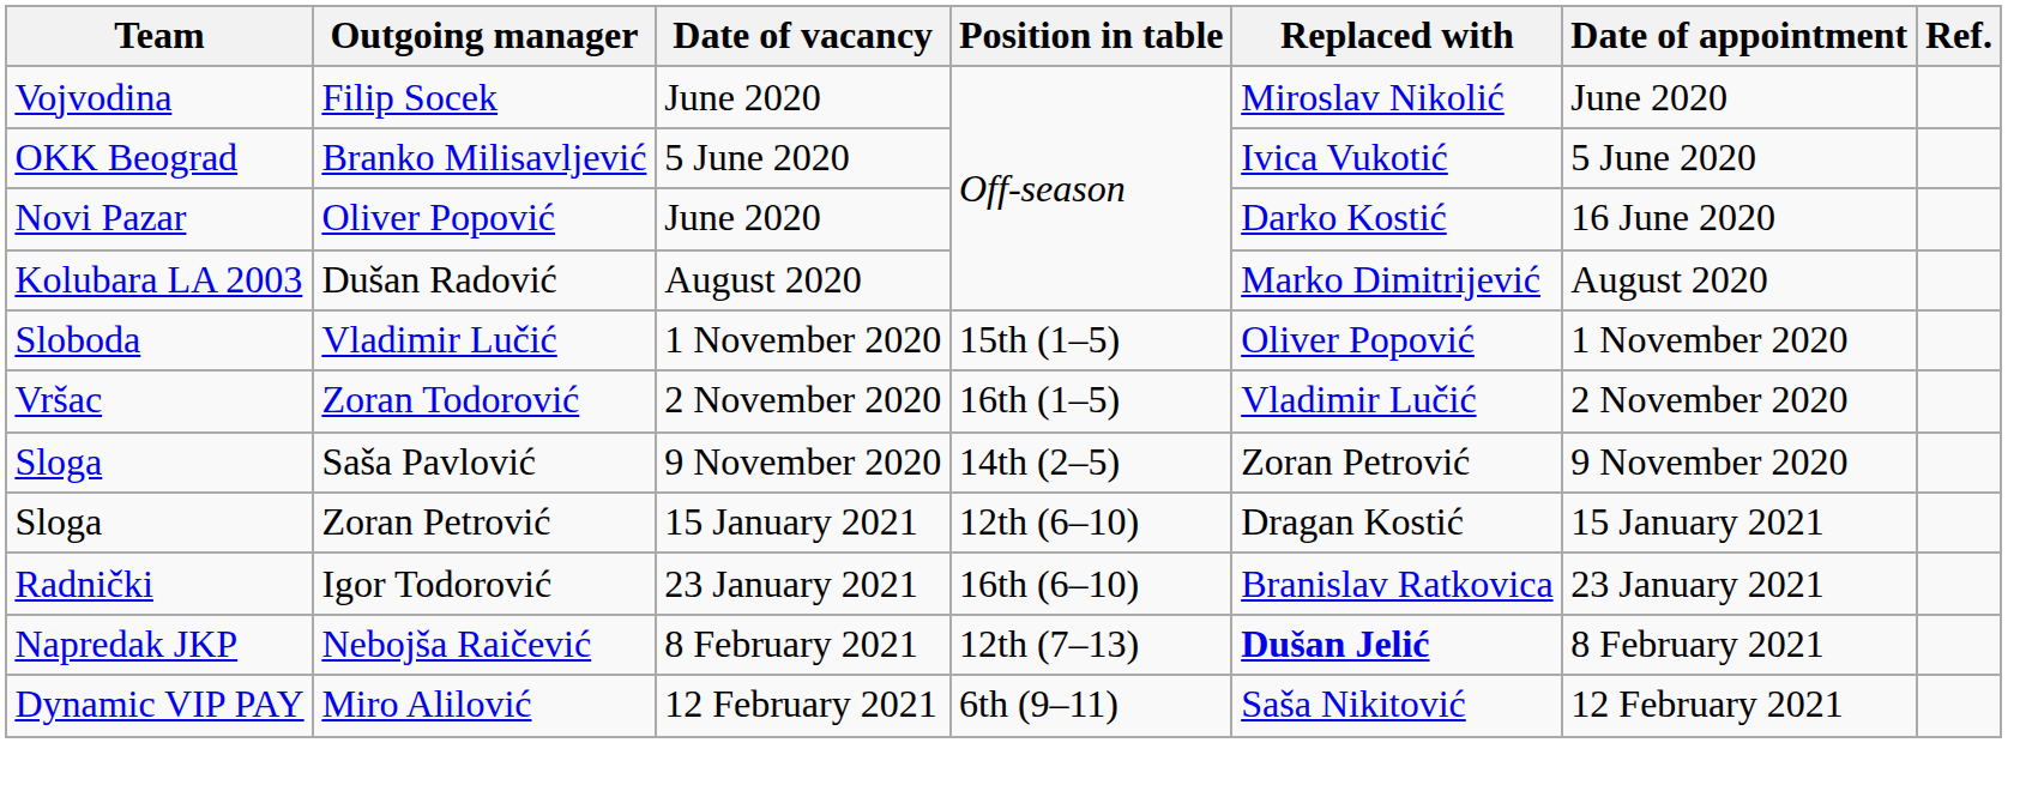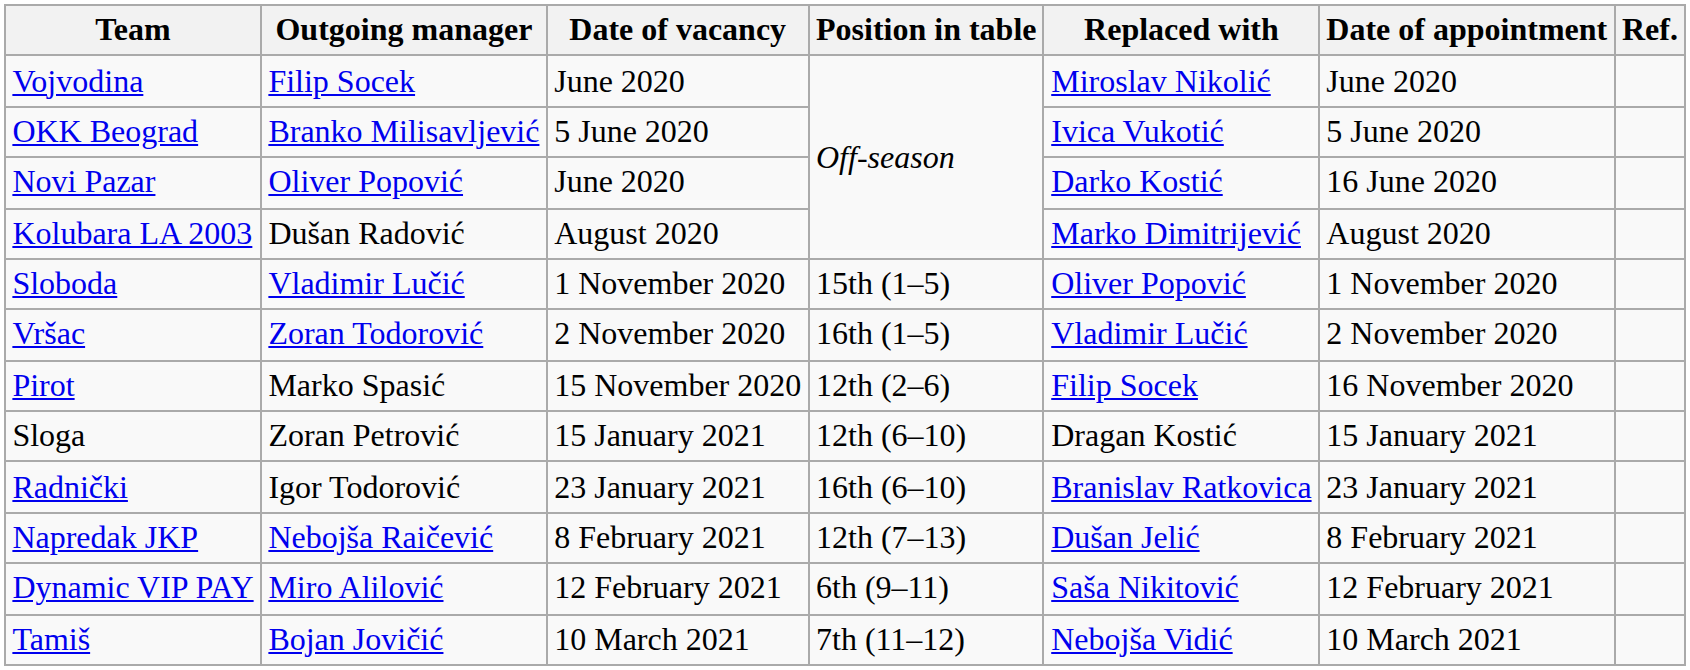 <table class="wikitable sortable">
 <tr>
 <th>Team</th>
 <th>Outgoing manager</th>
 <th>Date of vacancy</th>
 <th>Position in table</th>
 <th>Replaced with</th>
 <th>Date of appointment</th>
 <th>Ref.</th>
 </tr>
 <tr>
 <td><a href='#'>Vojvodina</a></td>
 <td> <a href='#'>Filip Socek</a></td>
 <td>June 2020</td>
 <td rowspan=4><em>Off-season</em></td>
 <td> <a href='#'>Miroslav Nikolić</a></td>
 <td>June 2020</td>
 <td></td>
 </tr>
 <tr>
 <td><a href='#'>OKK Beograd</a></td>
 <td> <a href='#'>Branko Milisavljević</a></td>
 <td>5 June 2020</td>
 <td> <a href='#'>Ivica Vukotić</a></td>
 <td>5 June 2020</td>
 <td></td>
 </tr>
 <tr>
 <td><a href='#'>Novi Pazar</a></td>
 <td> <a href='#'>Oliver Popović</a></td>
 <td>June 2020</td>
 <td> <a href='#'>Darko Kostić</a></td>
 <td>16 June 2020</td>
 <td></td>
 </tr>
 <tr>
 <td><a href='#'>Kolubara LA 2003</a></td>
 <td> Dušan Radović</td>
 <td>August 2020</td>
 <td> <a href='#'>Marko Dimitrijević</a></td>
 <td>August 2020</td>
 <td></td>
 </tr>
 <tr>
 <td><a href='#'>Sloboda</a></td>
 <td> <a href='#'>Vladimir Lučić</a></td>
 <td>1 November 2020</td>
 <td>15th (1–5)</td>
 <td> <a href='#'>Oliver Popović</a></td>
 <td>1 November 2020</td>
 <td></td>
 </tr>
 <tr>
 <td><a href='#'>Vršac</a></td>
 <td> <a href='#'>Zoran Todorović</a></td>
 <td>2 November 2020</td>
 <td>16th (1–5)</td>
 <td> <a href='#'>Vladimir Lučić</a></td>
 <td>2 November 2020</td>
 <td></td>
 </tr>
 <tr>
-<td><a href='#'>Sloga</a></td>
-<td> Saša Pavlović</td>
-<td>9 November 2020</td>
-<td>14th (2–5)</td>
-<td> Zoran Petrović</td>
-<td>9 November 2020</td>
+<td><a href='#'>Pirot</a></td>
+<td> Marko Spasić</td>
+<td>15 November 2020</td>
+<td>12th (2–6)</td>
+<td> <a href='#'>Filip Socek</a></td>
+<td>16 November 2020</td>
 <td></td>
 </tr>
 <tr>
 <td>Sloga</td>
 <td> Zoran Petrović</td>
 <td>15 January 2021</td>
 <td>12th (6–10)</td>
 <td> Dragan Kostić</td>
 <td>15 January 2021</td>
 <td></td>
 </tr>
 <tr>
 <td><a href='#'>Radnički</a></td>
 <td> Igor Todorović</td>
 <td>23 January 2021</td>
 <td>16th (6–10)</td>
 <td> <a href='#'>Branislav Ratkovica</a></td>
 <td>23 January 2021</td>
 <td></td>
 </tr>
 <tr>
 <td><a href='#'>Napredak JKP</a></td>
 <td> <a href='#'>Nebojša Raičević</a></td>
 <td>8 February 2021</td>
 <td>12th (7–13)</td>
-<td><strong> <a href='#'>Dušan Jelić</a></strong></td>
+<td> <a href='#'>Dušan Jelić</a></td>
 <td>8 February 2021</td>
 <td></td>
 </tr>
 <tr>
 <td><a href='#'>Dynamic VIP PAY</a></td>
 <td> <a href='#'>Miro Alilović</a></td>
 <td>12 February 2021</td>
 <td>6th (9–11)</td>
 <td> <a href='#'>Saša Nikitović</a></td>
 <td>12 February 2021</td>
 <td></td>
 </tr>
 <tr>
+<td><a href='#'>Tamiš</a></td>
+<td> <a href='#'>Bojan Jovičić</a></td>
+<td>10 March 2021</td>
+<td>7th (11–12)</td>
+<td> <a href='#'>Nebojša Vidić</a></td>
+<td>10 March 2021</td>
+<td></td>
+</tr>
+<tr>
 </tr>
 </table>
